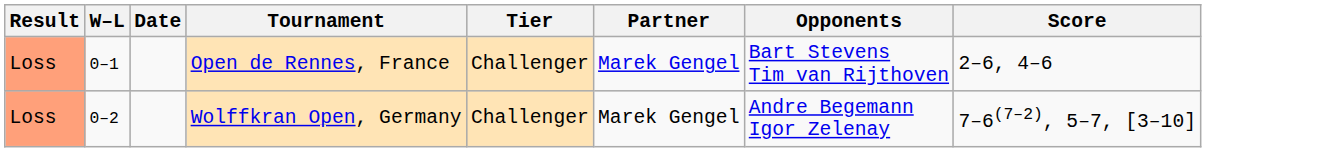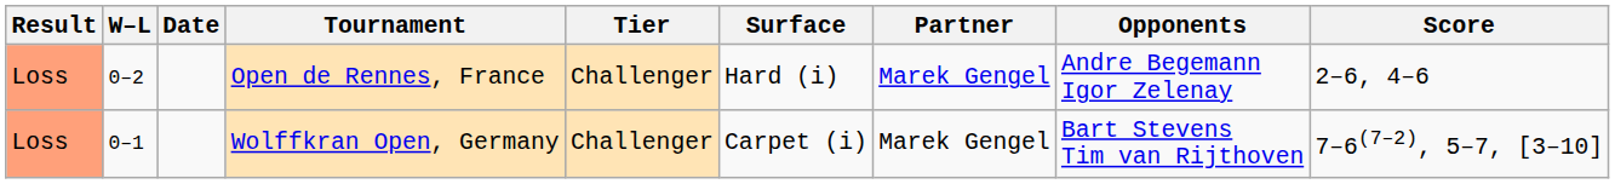 <table class="sortable wikitable">
 <tr>
 <th>Result</th>
 <th class="unsortable">W–L</th>
 <th>Date</th>
 <th>Tournament</th>
 <th>Tier</th>
+<th>Surface</th>
 <th>Partner</th>
 <th>Opponents</th>
 <th class="unsortable">Score</th>
 </tr>
 <tr>
 <td bgcolor=FFA07A>Loss</td>
-<td><small>0–1</small></td>
+<td><small>0–2</small></td>
 <td><a href='#'></a></td>
 <td style="background:moccasin;"><a href='#'>Open de Rennes</a>, France</td>
 <td style="background:moccasin;">Challenger</td>
+<td>Hard (i)</td>
 <td> <a href='#'>Marek Gengel</a></td>
-<td> <a href='#'>Bart Stevens</a><br> <a href='#'>Tim van Rijthoven</a></td>
+<td> <a href='#'>Andre Begemann</a><br> <a href='#'>Igor Zelenay</a></td>
 <td>2–6, 4–6</td>
 </tr>
 <tr>
 <td bgcolor=FFA07A>Loss</td>
-<td><small>0–2</small></td>
+<td><small>0–1</small></td>
 <td><a href='#'></a></td>
 <td style="background:moccasin;"><a href='#'>Wolffkran Open</a>, Germany</td>
 <td style="background:moccasin;">Challenger</td>
+<td>Carpet (i)</td>
 <td> Marek Gengel</td>
-<td> <a href='#'>Andre Begemann</a><br> <a href='#'>Igor Zelenay</a></td>
+<td> <a href='#'>Bart Stevens</a><br> <a href='#'>Tim van Rijthoven</a></td>
 <td>7–6<sup>(7–2)</sup>, 5–7, [3–10]</td>
 </tr>
 </table>
